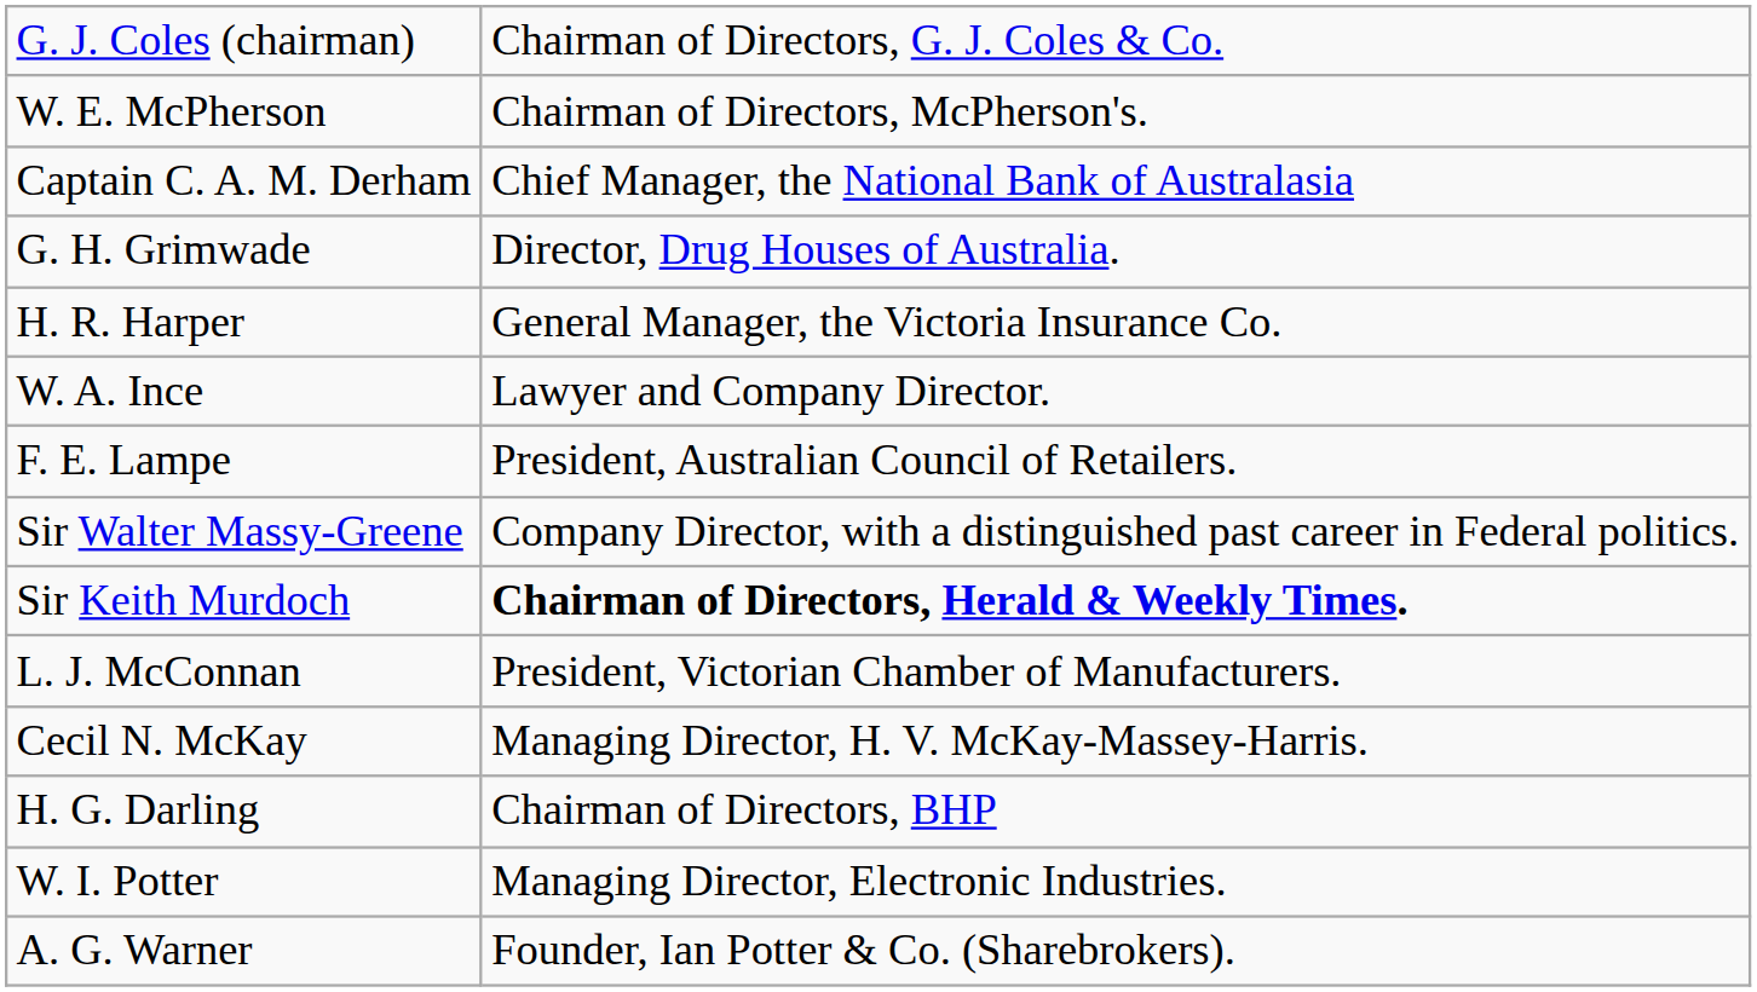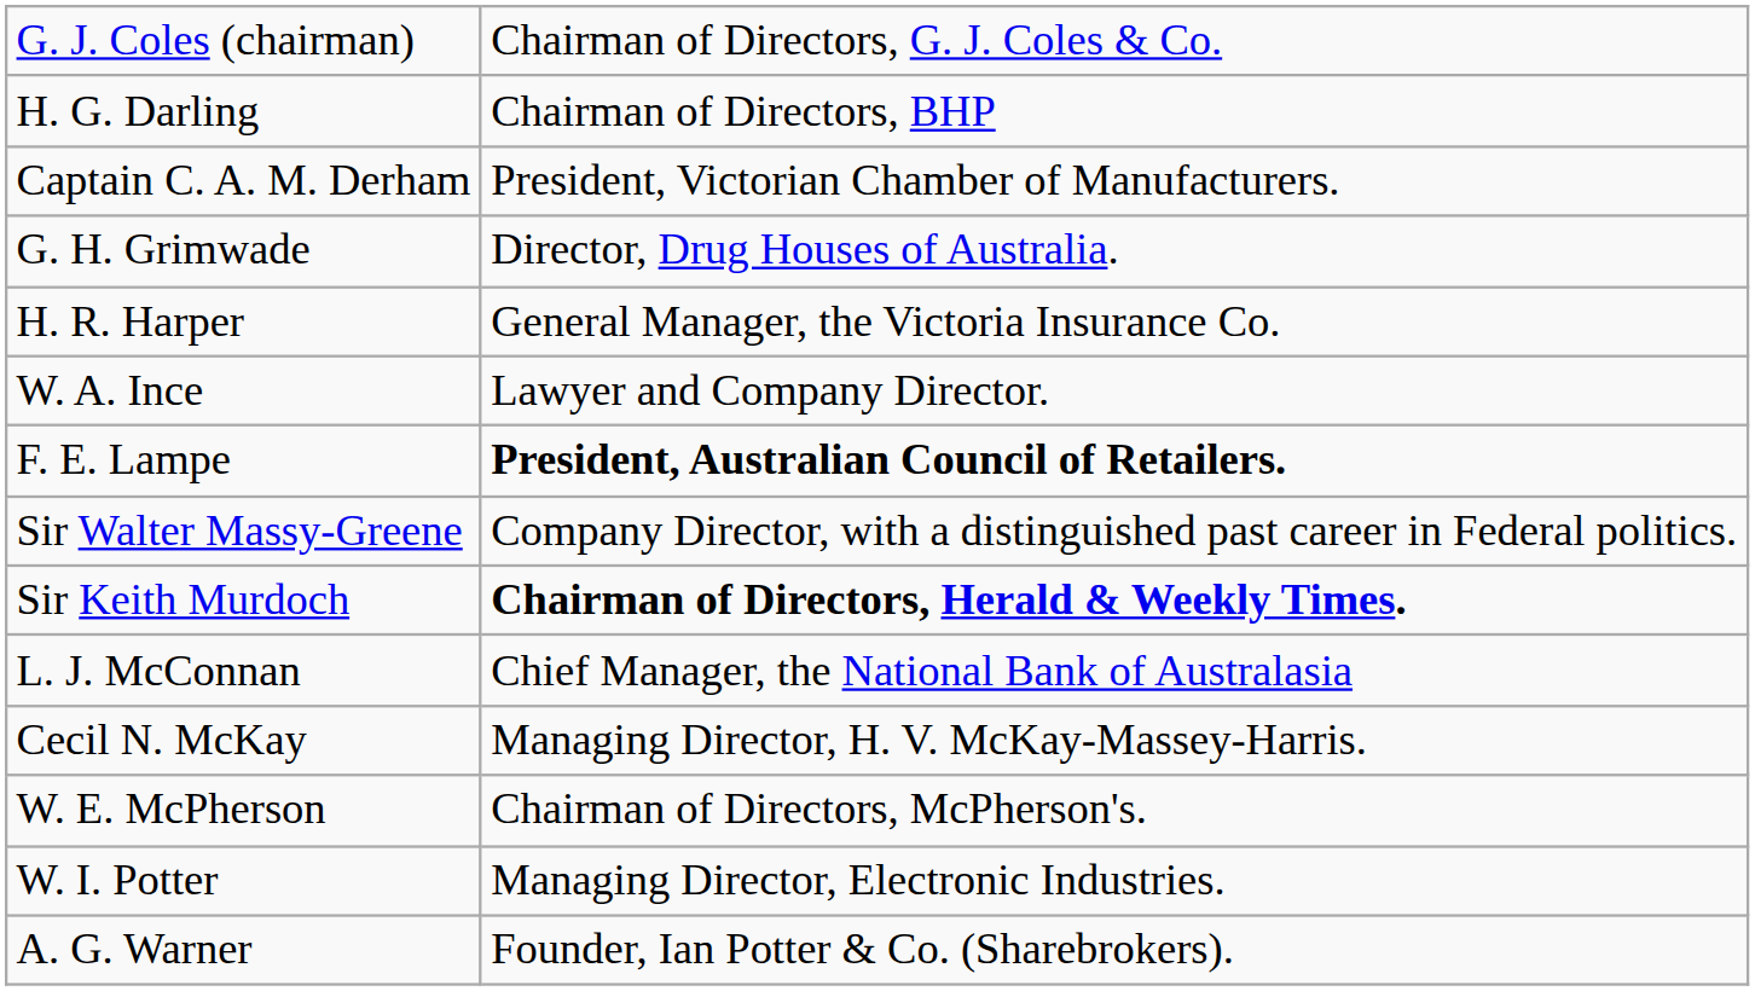 <table class="wikitable">
 <tr>
 <td><a href='#'>G. J. Coles</a> (chairman)</td>
 <td>Chairman of Directors, <a href='#'>G. J. Coles & Co.</a></td>
 </tr>
 <tr>
-<td>W. E. McPherson</td>
-<td>Chairman of Directors, McPherson's.</td>
+<td>H. G. Darling</td>
+<td>Chairman of Directors, <a href='#'>BHP</a></td>
 </tr>
 <tr>
 <td>Captain C. A. M. Derham</td>
-<td>Chief Manager, the <a href='#'>National Bank of Australasia</a></td>
+<td>President, Victorian Chamber of Manufacturers.</td>
 </tr>
 <tr>
 <td>G. H. Grimwade</td>
 <td>Director, <a href='#'>Drug Houses of Australia</a>.</td>
 </tr>
 <tr>
 <td>H. R. Harper</td>
 <td>General Manager, the Victoria Insurance Co.</td>
 </tr>
 <tr>
 <td>W. A. Ince</td>
 <td>Lawyer and Company Director.</td>
 </tr>
 <tr>
 <td>F. E. Lampe</td>
-<td>President, Australian Council of Retailers.</td>
+<td><strong>President, Australian Council of Retailers.</strong></td>
 </tr>
 <tr>
 <td>Sir <a href='#'>Walter Massy-Greene</a></td>
 <td>Company Director, with a distinguished past career in Federal politics.</td>
 </tr>
 <tr>
 <td>Sir <a href='#'>Keith Murdoch</a></td>
 <td><strong>Chairman of Directors, <a href='#'>Herald & Weekly Times</a>.</strong></td>
 </tr>
 <tr>
 <td>L. J. McConnan</td>
-<td>President, Victorian Chamber of Manufacturers.</td>
+<td>Chief Manager, the <a href='#'>National Bank of Australasia</a></td>
 </tr>
 <tr>
 <td>Cecil N. McKay</td>
 <td>Managing Director, H. V. McKay-Massey-Harris.</td>
 </tr>
 <tr>
-<td>H. G. Darling</td>
-<td>Chairman of Directors, <a href='#'>BHP</a></td>
+<td>W. E. McPherson</td>
+<td>Chairman of Directors, McPherson's.</td>
 </tr>
 <tr>
 <td>W. I. Potter</td>
 <td>Managing Director, Electronic Industries.</td>
 </tr>
 <tr>
 <td>A. G. Warner</td>
 <td>Founder, Ian Potter & Co. (Sharebrokers).</td>
 </tr>
 </table>
